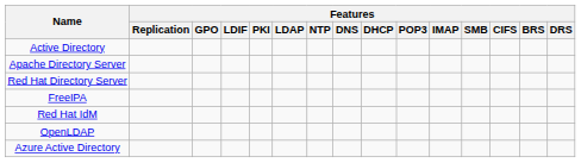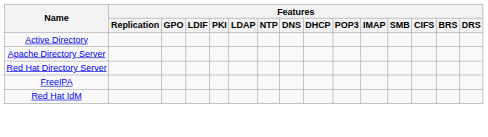 <table class="wikitable sortable" style="text-align: center; font-size: 85%; width: auto; table-layout: fixed;">
 <tr>
 <th rowspan="2">Name</th>
 <th colspan="14">Features</th>
 </tr>
 <tr>
 <th>Replication</th>
 <th>GPO</th>
 <th>LDIF</th>
 <th>PKI</th>
 <th>LDAP</th>
 <th>NTP</th>
 <th>DNS</th>
 <th>DHCP</th>
 <th>POP3</th>
 <th>IMAP</th>
 <th>SMB</th>
 <th>CIFS</th>
 <th>BRS</th>
 <th>DRS</th>
 </tr>
 <tr>
 <td><a href='#'>Active Directory</a></td>
 <td></td>
 <td></td>
 <td></td>
 <td></td>
 <td></td>
 <td></td>
 <td></td>
 <td></td>
 <td></td>
 <td></td>
 <td></td>
 <td></td>
 <td></td>
 <td></td>
 </tr>
 <tr>
 <td><a href='#'>Apache Directory Server</a></td>
 <td></td>
 <td></td>
 <td></td>
 <td></td>
 <td></td>
 <td></td>
 <td></td>
 <td></td>
 <td></td>
 <td></td>
 <td></td>
 <td></td>
 <td></td>
 <td></td>
 </tr>
 <tr>
 <td><a href='#'>Red Hat Directory Server</a></td>
 <td></td>
 <td></td>
 <td></td>
 <td></td>
 <td></td>
 <td></td>
 <td></td>
 <td></td>
 <td></td>
 <td></td>
 <td></td>
 <td></td>
 <td></td>
 <td></td>
 </tr>
 <tr>
 <td><a href='#'>FreeIPA</a></td>
 <td></td>
 <td></td>
 <td></td>
 <td></td>
 <td></td>
 <td></td>
 <td></td>
 <td></td>
 <td></td>
 <td></td>
 <td></td>
 <td></td>
 <td></td>
 <td></td>
 </tr>
 <tr>
 <td><a href='#'>Red Hat IdM</a></td>
 <td></td>
 <td></td>
 <td></td>
 <td></td>
 <td></td>
 <td></td>
 <td></td>
 <td></td>
 <td></td>
 <td></td>
 <td></td>
 <td></td>
 <td></td>
 <td></td>
 </tr>
-<tr>
-<td><a href='#'>OpenLDAP</a></td>
-<td></td>
-<td></td>
-<td></td>
-<td></td>
-<td></td>
-<td></td>
-<td></td>
-<td></td>
-<td></td>
-<td></td>
-<td></td>
-<td></td>
-<td></td>
-<td></td>
-</tr>
-<tr>
-<td><a href='#'>Azure Active Directory</a></td>
-<td></td>
-<td></td>
-<td></td>
-<td></td>
-<td></td>
-<td></td>
-<td></td>
-<td></td>
-<td></td>
-<td></td>
-<td></td>
-<td></td>
-<td></td>
-<td></td>
-</tr>
 </table>
